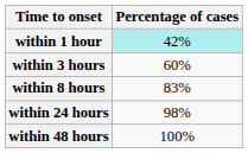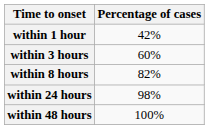 <table class="wikitable" style="text-align: center;">
 <tr>
 <th scope="col">Time to onset</th>
 <th scope="col">Percentage of cases</th>
 </tr>
 <tr>
 <th scope="row">within 1 hour</th>
-<td style="background: paleturquoise;">42%</td>
+<td>42%</td>
 </tr>
 <tr>
 <th scope="row">within 3 hours</th>
 <td>60%</td>
 </tr>
 <tr>
 <th scope="row">within 8 hours</th>
-<td>83%</td>
+<td>82%</td>
 </tr>
 <tr>
 <th scope="row">within 24 hours</th>
 <td>98%</td>
 </tr>
 <tr>
 <th scope="row">within 48 hours</th>
 <td>100%</td>
 </tr>
 </table>
